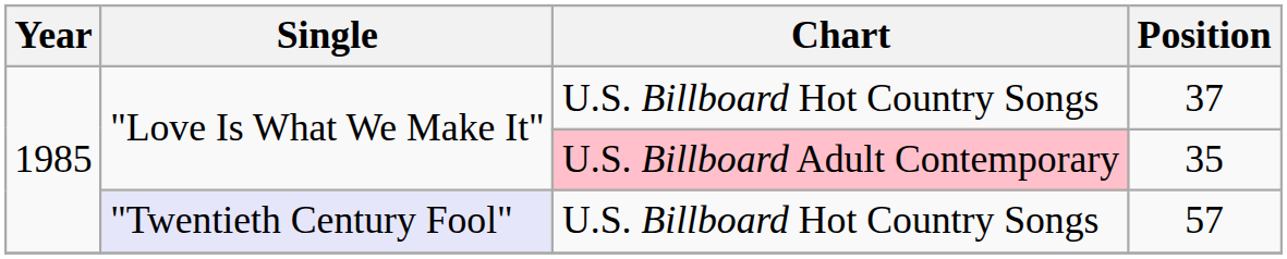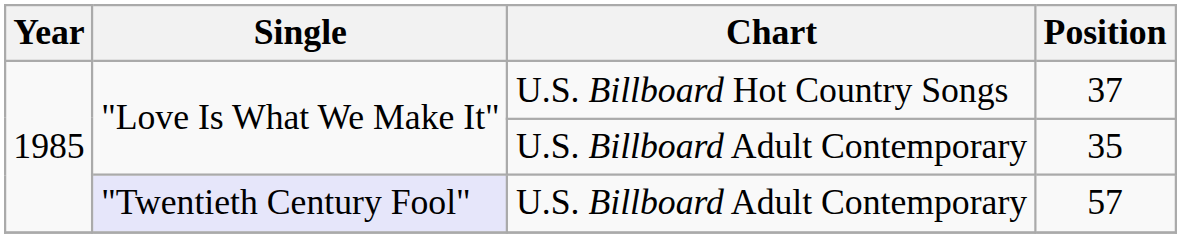 <table class="wikitable">
 <tr>
 <th>Year</th>
 <th>Single</th>
 <th>Chart</th>
 <th>Position</th>
 </tr>
 <tr>
 <td rowspan="3">1985</td>
 <td rowspan="2">"Love Is What We Make It"</td>
 <td>U.S. <em>Billboard</em> Hot Country Songs</td>
 <td align="center">37</td>
 </tr>
 <tr>
-<td style="background: pink;">U.S. <em>Billboard</em> Adult Contemporary</td>
+<td>U.S. <em>Billboard</em> Adult Contemporary</td>
 <td align="center">35</td>
 </tr>
 <tr>
 <td style="background: lavender;">"Twentieth Century Fool"</td>
-<td>U.S. <em>Billboard</em> Hot Country Songs</td>
+<td>U.S. <em>Billboard</em> Adult Contemporary</td>
 <td align="center">57</td>
 </tr>
 <tr>
 </tr>
 </table>
